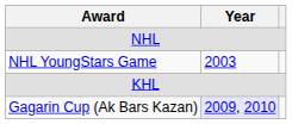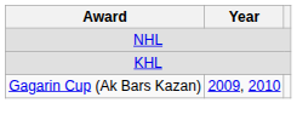 <table class="wikitable">
 <tr>
 <th>Award</th>
 <th>Year</th>
 <th></th>
 </tr>
 <tr ALIGN="center" bgcolor="#e0e0e0">
 <td colspan="3"><a href='#'>NHL</a></td>
 </tr>
-<tr>
-<td><a href='#'>NHL YoungStars Game</a></td>
-<td><a href='#'>2003</a></td>
-<td></td>
-</tr>
 <tr ALIGN="center" bgcolor="#e0e0e0">
 <td colspan="3"><a href='#'>KHL</a></td>
 </tr>
 <tr>
 <td><a href='#'>Gagarin Cup</a> (Ak Bars Kazan)</td>
-<td style="background: lavender;"><a href='#'>2009</a>, <a href='#'>2010</a></td>
+<td><a href='#'>2009</a>, <a href='#'>2010</a></td>
 </tr>
 </table>
